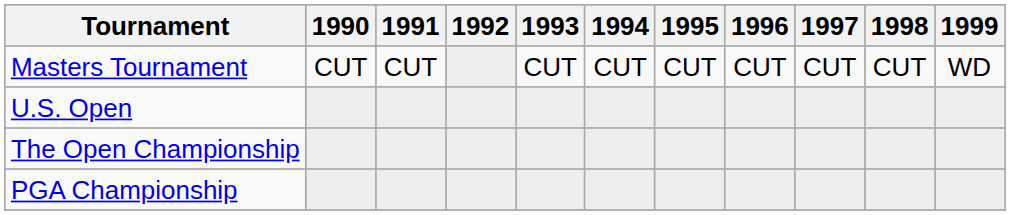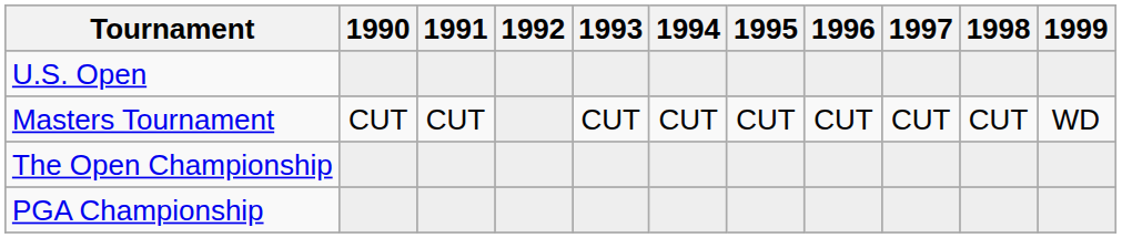 <table class="wikitable" style="font-size:95%;text-align:center;">
 <tr>
 <th>Tournament</th>
 <th>1990</th>
 <th>1991</th>
 <th>1992</th>
 <th>1993</th>
 <th>1994</th>
 <th>1995</th>
 <th>1996</th>
 <th>1997</th>
 <th>1998</th>
 <th>1999</th>
 </tr>
 <tr>
+<td align=left><a href='#'>U.S. Open</a></td>
+<td style="background:#eeeeee;"></td>
+<td style="background:#eeeeee;"></td>
+<td style="background:#eeeeee;"></td>
+<td style="background:#eeeeee;"></td>
+<td style="background:#eeeeee;"></td>
+<td style="background:#eeeeee;"></td>
+<td style="background:#eeeeee;"></td>
+<td style="background:#eeeeee;"></td>
+<td style="background:#eeeeee;"></td>
+<td style="background:#eeeeee;"></td>
+</tr>
+<tr>
 <td align=left><a href='#'>Masters Tournament</a></td>
 <td>CUT</td>
 <td>CUT</td>
 <td style="background:#eeeeee;"></td>
 <td>CUT</td>
 <td>CUT</td>
 <td>CUT</td>
 <td>CUT</td>
 <td>CUT</td>
 <td>CUT</td>
 <td>WD</td>
-</tr>
-<tr>
-<td align=left><a href='#'>U.S. Open</a></td>
-<td style="background:#eeeeee;"></td>
-<td style="background:#eeeeee;"></td>
-<td style="background:#eeeeee;"></td>
-<td style="background:#eeeeee;"></td>
-<td style="background:#eeeeee;"></td>
-<td style="background:#eeeeee;"></td>
-<td style="background:#eeeeee;"></td>
-<td style="background:#eeeeee;"></td>
-<td style="background:#eeeeee;"></td>
-<td style="background:#eeeeee;"></td>
 </tr>
 <tr>
 <td align=left><a href='#'>The Open Championship</a></td>
 <td style="background:#eeeeee;"></td>
 <td style="background:#eeeeee;"></td>
 <td style="background:#eeeeee;"></td>
 <td style="background:#eeeeee;"></td>
 <td style="background:#eeeeee;"></td>
 <td style="background:#eeeeee;"></td>
 <td style="background:#eeeeee;"></td>
 <td style="background:#eeeeee;"></td>
 <td style="background:#eeeeee;"></td>
 <td style="background:#eeeeee;"></td>
 </tr>
 <tr>
 <td align=left><a href='#'>PGA Championship</a></td>
 <td style="background:#eeeeee;"></td>
 <td style="background:#eeeeee;"></td>
 <td style="background:#eeeeee;"></td>
 <td style="background:#eeeeee;"></td>
 <td style="background:#eeeeee;"></td>
 <td style="background:#eeeeee;"></td>
 <td style="background:#eeeeee;"></td>
 <td style="background:#eeeeee;"></td>
 <td style="background:#eeeeee;"></td>
 <td style="background:#eeeeee;"></td>
 </tr>
 </table>
